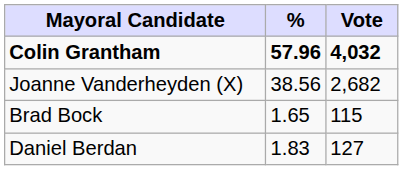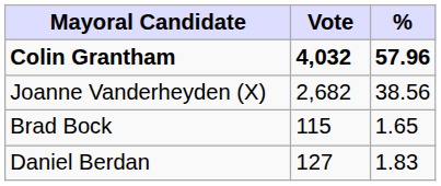 <table class="wikitable">
 <tr>
 <th style="background:#ddf; width:200px;">Mayoral Candidate</th>
+<th style="background:#ddf; width:50px;">Vote</th>
 <th style="background:#ddf; width:30px;">%</th>
-<th style="background:#ddf; width:50px;">Vote</th>
 </tr>
 <tr>
 <td><strong>Colin Grantham</strong></td>
+<td><strong>4,032</strong></td>
 <td><strong>57.96</strong></td>
-<td><strong>4,032</strong></td>
 </tr>
 <tr>
 <td>Joanne Vanderheyden (X)</td>
+<td>2,682</td>
 <td>38.56</td>
-<td>2,682</td>
 </tr>
 <tr>
 <td>Brad Bock</td>
+<td>115</td>
 <td>1.65</td>
-<td>115</td>
 </tr>
 <tr>
 <td>Daniel Berdan</td>
+<td>127</td>
 <td>1.83</td>
-<td>127</td>
 </tr>
 </table>
